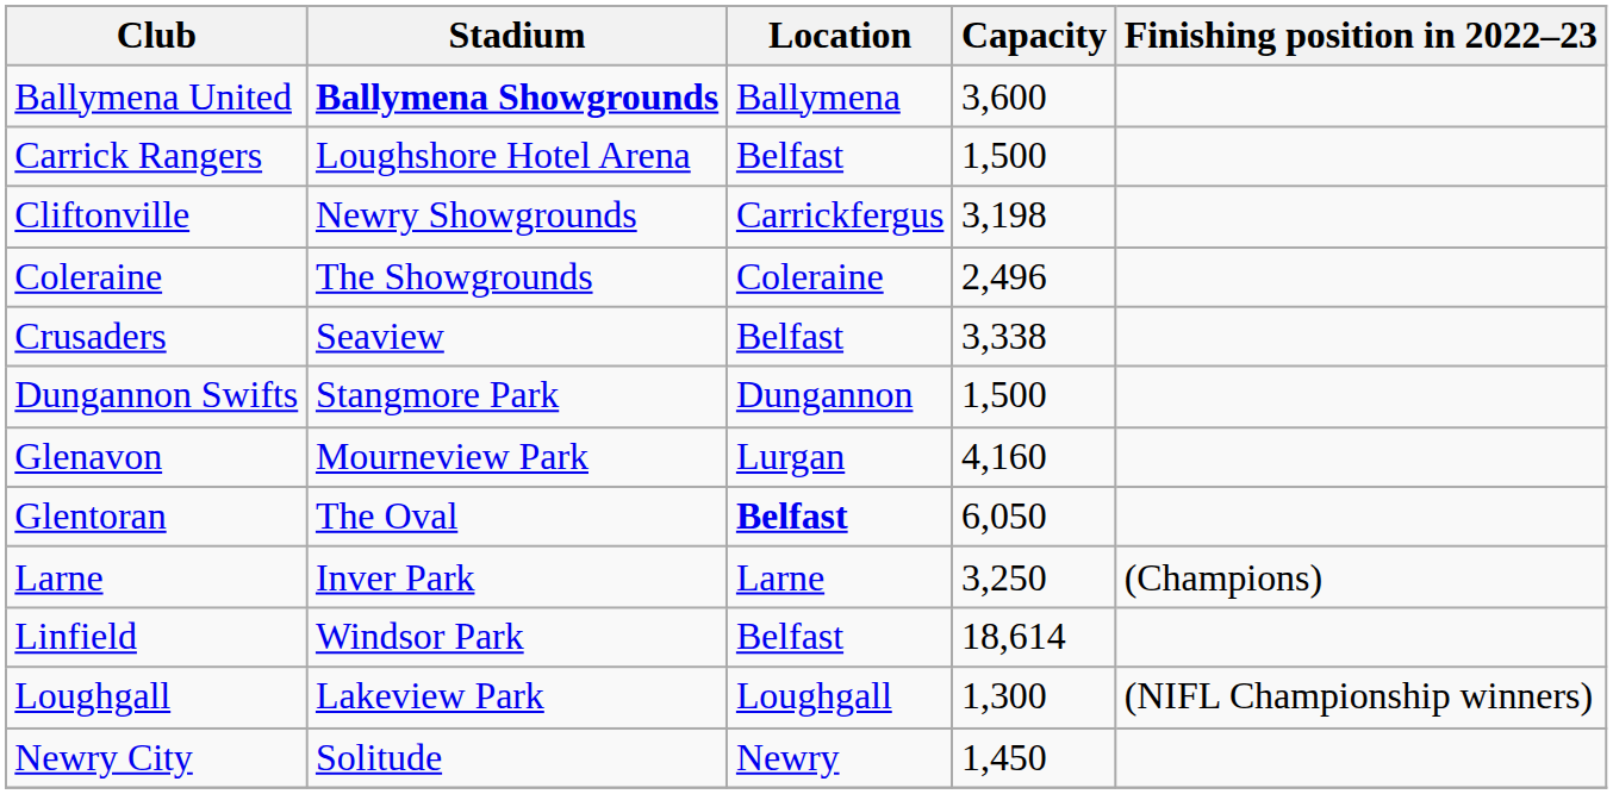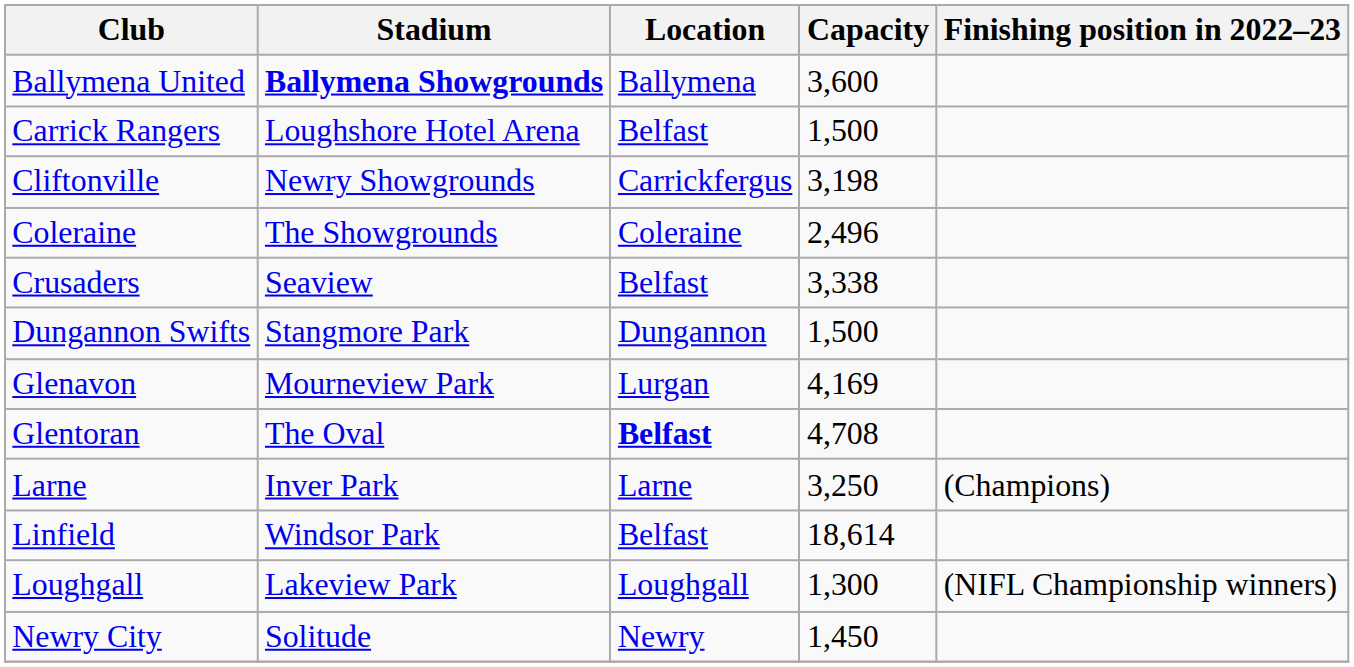 <table class="wikitable sortable">
 <tr>
 <th>Club</th>
 <th>Stadium</th>
 <th>Location</th>
 <th>Capacity</th>
 <th>Finishing position in 2022–23</th>
 </tr>
 <tr>
 <td style="text-align:left;"><a href='#'>Ballymena United</a></td>
 <td><strong><a href='#'>Ballymena Showgrounds</a></strong></td>
 <td><a href='#'>Ballymena</a></td>
 <td>3,600</td>
 <td></td>
 </tr>
 <tr>
 <td style="text-align:left;"><a href='#'>Carrick Rangers</a></td>
 <td><a href='#'>Loughshore Hotel Arena</a></td>
 <td><a href='#'>Belfast</a></td>
 <td>1,500</td>
 <td></td>
 </tr>
 <tr>
 <td style="text-align:left;"><a href='#'>Cliftonville</a></td>
 <td><a href='#'>Newry Showgrounds</a></td>
 <td><a href='#'>Carrickfergus</a></td>
 <td>3,198</td>
 <td></td>
 </tr>
 <tr>
 <td style="text-align:left;"><a href='#'>Coleraine</a></td>
 <td><a href='#'>The Showgrounds</a></td>
 <td><a href='#'>Coleraine</a></td>
 <td>2,496</td>
 <td></td>
 </tr>
 <tr>
 <td style="text-align:left;"><a href='#'>Crusaders</a></td>
 <td><a href='#'>Seaview</a></td>
 <td><a href='#'>Belfast</a></td>
 <td>3,338</td>
 <td></td>
 </tr>
 <tr>
 <td style="text-align:left;"><a href='#'>Dungannon Swifts</a></td>
 <td><a href='#'>Stangmore Park</a></td>
 <td><a href='#'>Dungannon</a></td>
 <td>1,500</td>
 <td></td>
 </tr>
 <tr>
 <td style="text-align:left;"><a href='#'>Glenavon</a></td>
 <td><a href='#'>Mourneview Park</a></td>
 <td><a href='#'>Lurgan</a></td>
-<td>4,160</td>
+<td>4,169</td>
 <td></td>
 </tr>
 <tr>
 <td style="text-align:left;"><a href='#'>Glentoran</a></td>
 <td><a href='#'>The Oval</a></td>
 <td><strong><a href='#'>Belfast</a></strong></td>
-<td>6,050</td>
+<td>4,708</td>
 <td></td>
 </tr>
 <tr>
 <td style="text-align:left;"><a href='#'>Larne</a></td>
 <td><a href='#'>Inver Park</a></td>
 <td><a href='#'>Larne</a></td>
 <td>3,250</td>
 <td> (Champions)</td>
 </tr>
 <tr>
 <td style="text-align:left;"><a href='#'>Linfield</a></td>
 <td><a href='#'>Windsor Park</a></td>
 <td><a href='#'>Belfast</a></td>
 <td>18,614</td>
 <td></td>
 </tr>
 <tr>
 <td style="text-align:left;"><a href='#'>Loughgall</a></td>
 <td><a href='#'>Lakeview Park</a></td>
 <td><a href='#'>Loughgall</a></td>
 <td>1,300</td>
 <td> (NIFL Championship winners)</td>
 </tr>
 <tr>
 <td style="text-align:left;"><a href='#'>Newry City</a></td>
 <td><a href='#'>Solitude</a></td>
 <td><a href='#'>Newry</a></td>
 <td>1,450</td>
 <td></td>
 </tr>
 <tr>
 </tr>
 </table>
